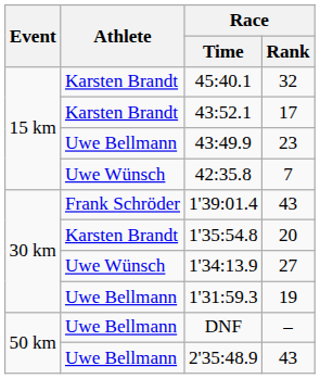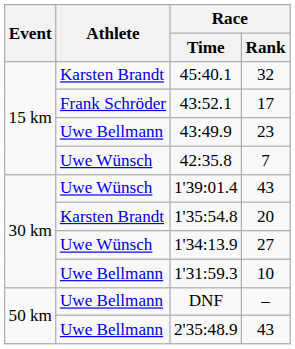 <table class="wikitable" border="1" style="font-size:90%">
 <tr>
 <th rowspan=2>Event</th>
 <th rowspan=2>Athlete</th>
 <th colspan=2>Race</th>
 </tr>
 <tr>
 <th>Time</th>
 <th>Rank</th>
 </tr>
 <tr>
 <td rowspan=4>15 km</td>
 <td><a href='#'>Karsten Brandt</a></td>
 <td align=center>45:40.1</td>
 <td align=center>32</td>
 </tr>
 <tr>
-<td><a href='#'>Karsten Brandt</a></td>
+<td><a href='#'>Frank Schröder</a></td>
 <td align=center>43:52.1</td>
 <td align=center>17</td>
 </tr>
 <tr>
 <td><a href='#'>Uwe Bellmann</a></td>
 <td align=center>43:49.9</td>
 <td align=center>23</td>
 </tr>
 <tr>
 <td><a href='#'>Uwe Wünsch</a></td>
 <td align=center>42:35.8</td>
 <td align=center>7</td>
 </tr>
 <tr>
 <td rowspan=4>30 km</td>
-<td><a href='#'>Frank Schröder</a></td>
+<td><a href='#'>Uwe Wünsch</a></td>
 <td align=center>1'39:01.4</td>
 <td align=center>43</td>
 </tr>
 <tr>
 <td><a href='#'>Karsten Brandt</a></td>
 <td align=center>1'35:54.8</td>
 <td align=center>20</td>
 </tr>
 <tr>
 <td><a href='#'>Uwe Wünsch</a></td>
 <td align=center>1'34:13.9</td>
 <td align=center>27</td>
 </tr>
 <tr>
 <td><a href='#'>Uwe Bellmann</a></td>
 <td align=center>1'31:59.3</td>
-<td align=center>19</td>
+<td align=center>10</td>
 </tr>
 <tr>
 <td rowspan=2>50 km</td>
 <td><a href='#'>Uwe Bellmann</a></td>
 <td align=center>DNF</td>
 <td align=center>–</td>
 </tr>
 <tr>
 <td><a href='#'>Uwe Bellmann</a></td>
 <td align=center>2'35:48.9</td>
 <td align=center>43</td>
 </tr>
 </table>
